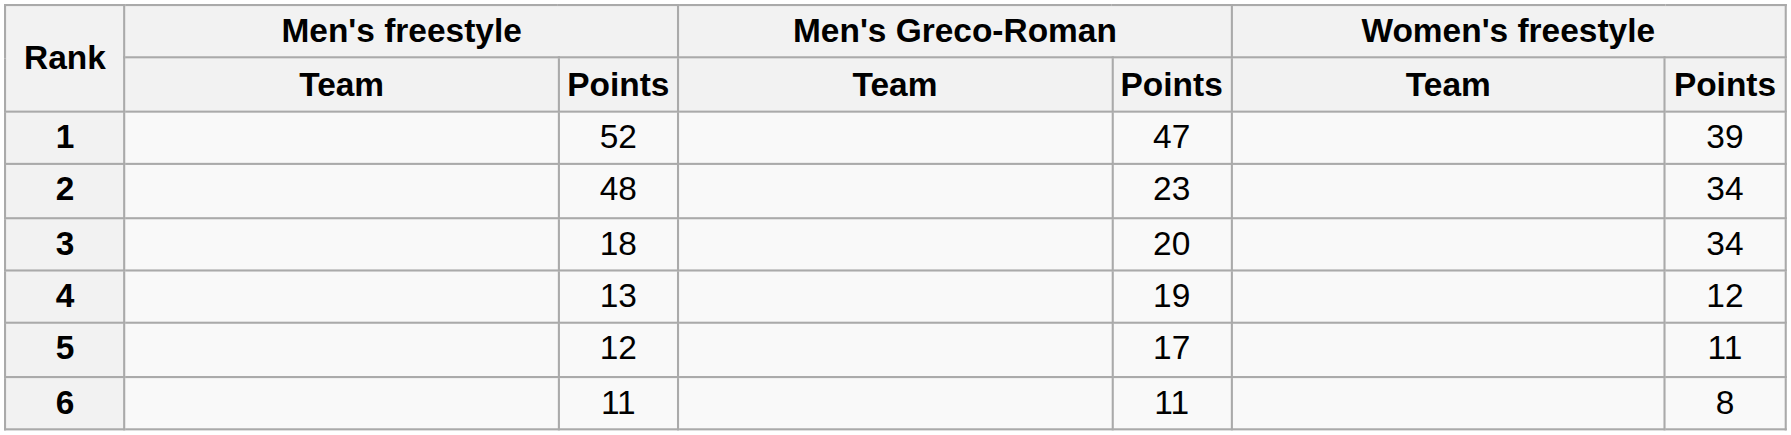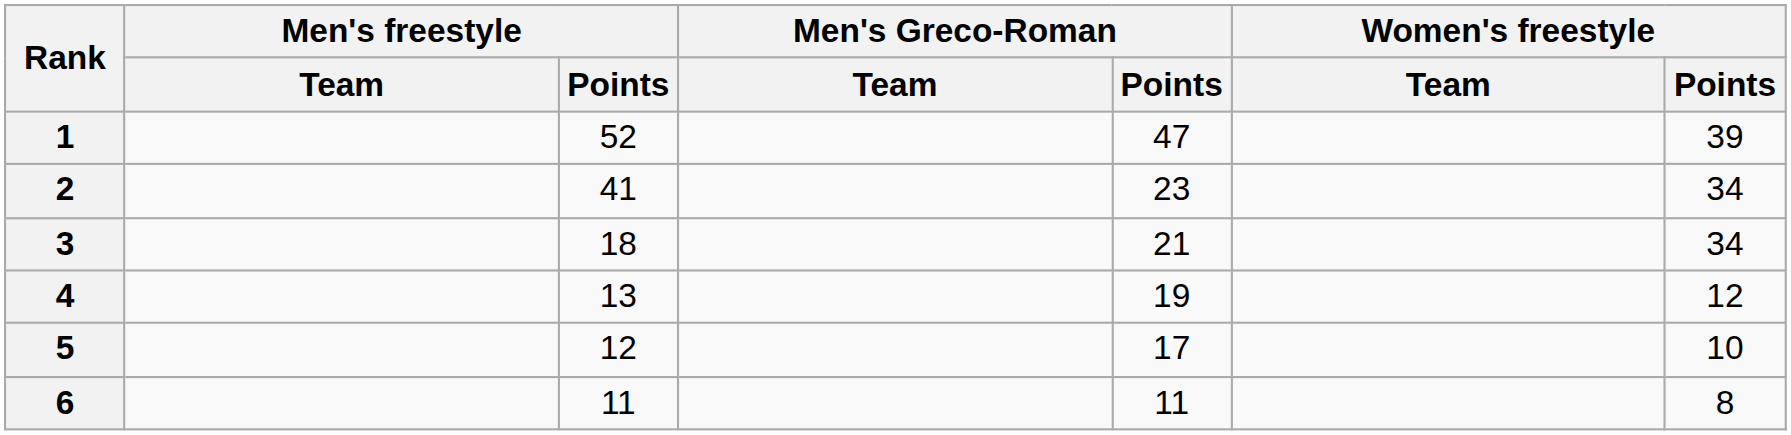 <table class="wikitable" style="text-align:center;">
 <tr>
 <th width=50 rowspan="2">Rank</th>
 <th colspan="2">Men's freestyle</th>
 <th colspan="2">Men's Greco-Roman</th>
 <th colspan="2">Women's freestyle</th>
 </tr>
 <tr>
 <th width=200>Team</th>
 <th width=50>Points</th>
 <th width=200>Team</th>
 <th width=50>Points</th>
 <th width=200>Team</th>
 <th width=50>Points</th>
 </tr>
 <tr>
 <th>1</th>
 <td align=left></td>
 <td>52</td>
 <td align=left></td>
 <td>47</td>
 <td align=left></td>
 <td>39</td>
 </tr>
 <tr>
 <th>2</th>
 <td align=left></td>
-<td>48</td>
+<td>41</td>
 <td align=left></td>
 <td>23</td>
 <td align=left></td>
 <td>34</td>
 </tr>
 <tr>
 <th>3</th>
 <td align=left></td>
 <td>18</td>
 <td align=left></td>
-<td>20</td>
+<td>21</td>
 <td align=left></td>
 <td>34</td>
 </tr>
 <tr>
 <th>4</th>
 <td align=left></td>
 <td>13</td>
 <td align=left></td>
 <td>19</td>
 <td align=left></td>
 <td>12</td>
 </tr>
 <tr>
 <th>5</th>
 <td align=left></td>
 <td>12</td>
 <td align=left></td>
 <td>17</td>
 <td align=left></td>
-<td>11</td>
+<td>10</td>
 </tr>
 <tr>
 <th>6</th>
 <td align=left></td>
 <td>11</td>
 <td align=left></td>
 <td>11</td>
 <td align=left></td>
 <td>8</td>
 </tr>
 </table>
